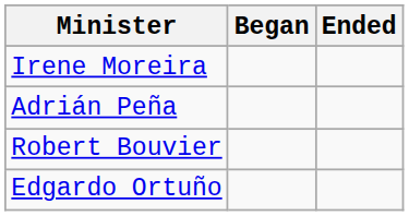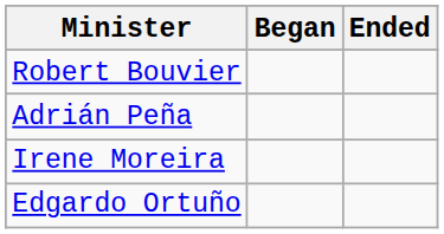 <table class="wikitable">
 <tr>
 <th><strong>Minister</strong></th>
 <th><strong>Began</strong></th>
 <th><strong>Ended</strong></th>
 </tr>
 <tr>
-<td><a href='#'>Irene Moreira</a></td>
+<td><a href='#'>Robert Bouvier</a></td>
 <td></td>
 <td></td>
 </tr>
 <tr>
 <td><a href='#'>Adrián Peña</a></td>
 <td></td>
 <td></td>
 </tr>
 <tr>
-<td><a href='#'>Robert Bouvier</a></td>
+<td><a href='#'>Irene Moreira</a></td>
 <td></td>
 <td></td>
 </tr>
 <tr>
 <td><a href='#'>Edgardo Ortuño</a></td>
 <td></td>
 <td></td>
 </tr>
 </table>
